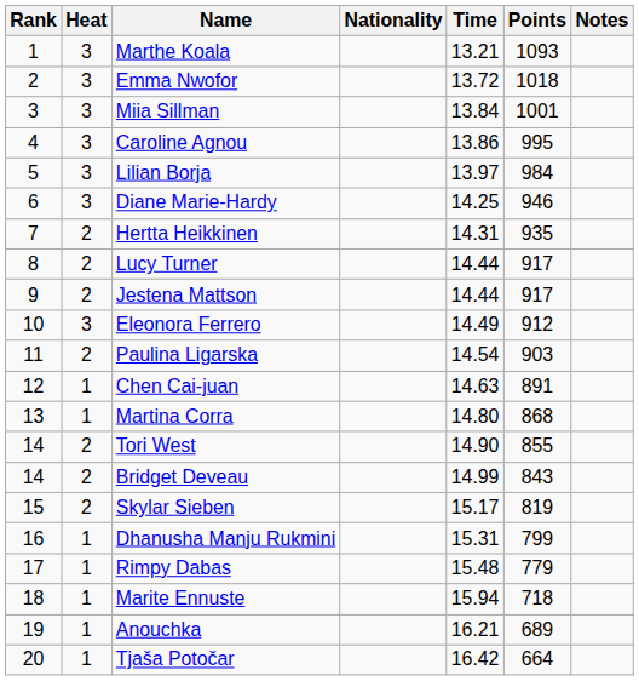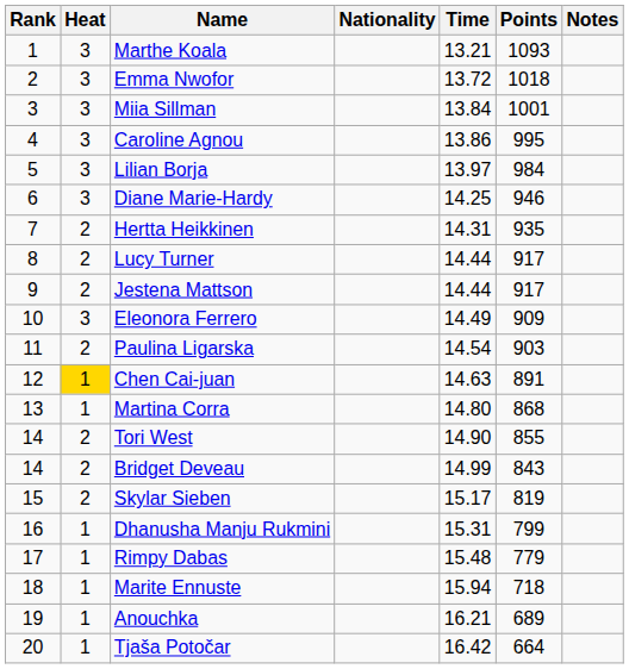 <table class="wikitable sortable" style="text-align:center">
 <tr>
 <th>Rank</th>
 <th>Heat</th>
 <th>Name</th>
 <th>Nationality</th>
 <th>Time</th>
 <th>Points</th>
 <th>Notes</th>
 </tr>
 <tr>
 <td>1</td>
 <td>3</td>
 <td align="left"><a href='#'>Marthe Koala</a></td>
 <td align=left></td>
 <td>13.21</td>
 <td>1093</td>
 <td></td>
 </tr>
 <tr>
 <td>2</td>
 <td>3</td>
 <td align="left"><a href='#'>Emma Nwofor</a></td>
 <td align=left></td>
 <td>13.72</td>
 <td>1018</td>
 <td></td>
 </tr>
 <tr>
 <td>3</td>
 <td>3</td>
 <td align="left"><a href='#'>Miia Sillman</a></td>
 <td align=left></td>
 <td>13.84</td>
 <td>1001</td>
 <td></td>
 </tr>
 <tr>
 <td>4</td>
 <td>3</td>
 <td align="left"><a href='#'>Caroline Agnou</a></td>
 <td align=left></td>
 <td>13.86</td>
 <td>995</td>
 <td></td>
 </tr>
 <tr>
 <td>5</td>
 <td>3</td>
 <td align="left"><a href='#'>Lilian Borja</a></td>
 <td align=left></td>
 <td>13.97</td>
 <td>984</td>
 <td></td>
 </tr>
 <tr>
 <td>6</td>
 <td>3</td>
 <td align="left"><a href='#'>Diane Marie-Hardy</a></td>
 <td align=left></td>
 <td>14.25</td>
 <td>946</td>
 <td></td>
 </tr>
 <tr>
 <td>7</td>
 <td>2</td>
 <td align="left"><a href='#'>Hertta Heikkinen</a></td>
 <td align=left></td>
 <td>14.31</td>
 <td>935</td>
 <td></td>
 </tr>
 <tr>
 <td>8</td>
 <td>2</td>
 <td align="left"><a href='#'>Lucy Turner</a></td>
 <td align=left></td>
 <td>14.44</td>
 <td>917</td>
 <td></td>
 </tr>
 <tr>
 <td>9</td>
 <td>2</td>
 <td align="left"><a href='#'>Jestena Mattson</a></td>
 <td align=left></td>
 <td>14.44</td>
 <td>917</td>
 <td></td>
 </tr>
 <tr>
 <td>10</td>
 <td>3</td>
 <td align="left"><a href='#'>Eleonora Ferrero</a></td>
 <td align=left></td>
 <td>14.49</td>
-<td>912</td>
+<td>909</td>
 <td></td>
 </tr>
 <tr>
 <td>11</td>
 <td>2</td>
 <td align="left"><a href='#'>Paulina Ligarska</a></td>
 <td align=left></td>
 <td>14.54</td>
 <td>903</td>
 <td></td>
 </tr>
 <tr>
 <td>12</td>
-<td>1</td>
+<td style="background: gold;">1</td>
 <td align="left"><a href='#'>Chen Cai-juan</a></td>
 <td align=left></td>
 <td>14.63</td>
 <td>891</td>
 <td></td>
 </tr>
 <tr>
 <td>13</td>
 <td>1</td>
 <td align="left"><a href='#'>Martina Corra</a></td>
 <td align=left></td>
 <td>14.80</td>
 <td>868</td>
 <td></td>
 </tr>
 <tr>
 <td>14</td>
 <td>2</td>
 <td align="left"><a href='#'>Tori West</a></td>
 <td align=left></td>
 <td>14.90</td>
 <td>855</td>
 <td></td>
 </tr>
 <tr>
 <td>14</td>
 <td>2</td>
 <td align="left"><a href='#'>Bridget Deveau</a></td>
 <td align=left></td>
 <td>14.99</td>
 <td>843</td>
 <td></td>
 </tr>
 <tr>
 <td>15</td>
 <td>2</td>
 <td align="left"><a href='#'>Skylar Sieben</a></td>
 <td align=left></td>
 <td>15.17</td>
 <td>819</td>
 <td></td>
 </tr>
 <tr>
 <td>16</td>
 <td>1</td>
 <td align="left"><a href='#'>Dhanusha Manju Rukmini</a></td>
 <td align=left></td>
 <td>15.31</td>
 <td>799</td>
 <td></td>
 </tr>
 <tr>
 <td>17</td>
 <td>1</td>
 <td align="left"><a href='#'>Rimpy Dabas</a></td>
 <td align=left></td>
 <td>15.48</td>
 <td>779</td>
 <td></td>
 </tr>
 <tr>
 <td>18</td>
 <td>1</td>
 <td align="left"><a href='#'>Marite Ennuste</a></td>
 <td align=left></td>
 <td>15.94</td>
 <td>718</td>
 <td></td>
 </tr>
 <tr>
 <td>19</td>
 <td>1</td>
 <td align="left"><a href='#'>Anouchka</a></td>
 <td align=left></td>
 <td>16.21</td>
 <td>689</td>
 <td></td>
 </tr>
 <tr>
 <td>20</td>
 <td>1</td>
 <td align="left"><a href='#'>Tjaša Potočar</a></td>
 <td align=left></td>
 <td>16.42</td>
 <td>664</td>
 <td></td>
 </tr>
 </table>
